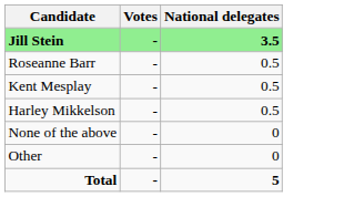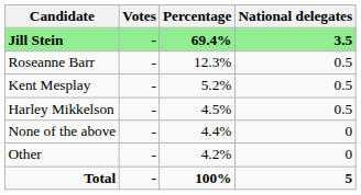 <table class="wikitable" style="text-align:right;">
 <tr>
 <th>Candidate</th>
 <th>Votes</th>
+<th>Percentage</th>
 <th>National delegates</th>
 </tr>
 <tr style="background:lightgreen;">
 <td style="text-align:left;"><strong>Jill Stein</strong></td>
 <td><strong>-</strong></td>
+<td><strong>69.4%</strong></td>
 <td><strong>3.5</strong></td>
 </tr>
 <tr>
 <td style="text-align:left;">Roseanne Barr</td>
 <td>-</td>
+<td>12.3%</td>
 <td>0.5</td>
 </tr>
 <tr>
 <td style="text-align:left;">Kent Mesplay</td>
 <td>-</td>
+<td>5.2%</td>
 <td>0.5</td>
 </tr>
 <tr>
 <td style="text-align:left;">Harley Mikkelson</td>
 <td>-</td>
+<td>4.5%</td>
 <td>0.5</td>
 </tr>
 <tr>
 <td style="text-align:left;">None of the above</td>
 <td>-</td>
+<td>4.4%</td>
 <td>0</td>
 </tr>
 <tr>
 <td style="text-align:left;">Other</td>
 <td>-</td>
+<td>4.2%</td>
 <td>0</td>
 </tr>
 <tr>
 <td style="margin-right:0.50px"><strong>Total</strong></td>
 <td style="margin-right:0.50px"><strong>-</strong></td>
+<td style="margin-right:0.50px"><strong>100%</strong></td>
 <td style="margin-right:0.50px"><strong>5</strong></td>
 </tr>
 </table>
